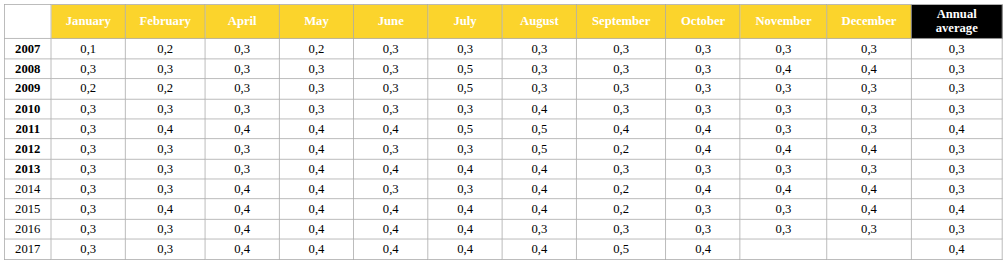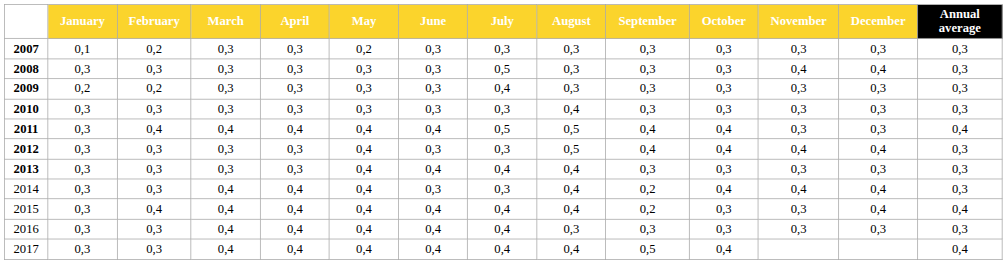 <table class="wikitable" style="width:100%; margin:auto; background:#ffffff;">
 <tr>
 <th style="background:#FFFFFF; color:#ffffff;" width="35px"></th>
 <th style="background:#FBD42C; color:#ffffff;" width="60px">January</th>
 <th style="background:#FBD42C; color:#ffffff;" width="60px">February</th>
+<th style="background:#FBD42C; color:#ffffff;" width="60px">March</th>
 <th style="background:#FBD42C; color:#ffffff;" width="60px">April</th>
 <th style="background:#FBD42C; color:#ffffff;" width="60px">May</th>
 <th style="background:#FBD42C; color:#ffffff;" width="60px">June</th>
 <th style="background:#FBD42C; color:#ffffff;" width="60px">July</th>
 <th style="background:#FBD42C; color:#ffffff;" width="60px">August</th>
 <th style="background:#FBD42C; color:#ffffff;" width="60px">September</th>
 <th style="background:#FBD42C; color:#ffffff;" width="60px">October</th>
 <th style="background:#FBD42C; color:#ffffff;" width="60px">November</th>
 <th style="background:#FBD42C; color:#ffffff;" width="60px">December</th>
 <th style="background:#000000; color:#ffffff;" width="75px">Annual average</th>
 </tr>
 <tr align="center">
 <td><strong>2007</strong></td>
 <td>0,1</td>
 <td>0,2</td>
 <td>0,3</td>
+<td>0,3</td>
 <td>0,2</td>
 <td>0,3</td>
 <td>0,3</td>
 <td>0,3</td>
 <td>0,3</td>
 <td>0,3</td>
 <td>0,3</td>
 <td>0,3</td>
 <td>0,3</td>
 </tr>
 <tr align="center">
 <td><strong>2008</strong></td>
+<td>0,3</td>
 <td>0,3</td>
 <td>0,3</td>
 <td>0,3</td>
 <td>0,3</td>
 <td>0,3</td>
 <td>0,5</td>
 <td>0,3</td>
 <td>0,3</td>
 <td>0,3</td>
 <td>0,4</td>
 <td>0,4</td>
 <td>0,3</td>
 </tr>
 <tr align="center">
 <td><strong>2009</strong></td>
 <td>0,2</td>
 <td>0,2</td>
 <td>0,3</td>
 <td>0,3</td>
 <td>0,3</td>
-<td>0,5</td>
+<td>0,3</td>
+<td>0,4</td>
 <td>0,3</td>
 <td>0,3</td>
 <td>0,3</td>
 <td>0,3</td>
 <td>0,3</td>
 <td>0,3</td>
 </tr>
 <tr align="center">
 <td><strong>2010</strong></td>
+<td>0,3</td>
 <td>0,3</td>
 <td>0,3</td>
 <td>0,3</td>
 <td>0,3</td>
 <td>0,3</td>
 <td>0,3</td>
 <td>0,4</td>
 <td>0,3</td>
 <td>0,3</td>
 <td>0,3</td>
 <td>0,3</td>
 <td>0,3</td>
 </tr>
 <tr align="center">
 <td><strong>2011</strong></td>
 <td>0,3</td>
 <td>0,4</td>
 <td>0,4</td>
 <td>0,4</td>
 <td>0,4</td>
+<td>0,4</td>
 <td>0,5</td>
 <td>0,5</td>
 <td>0,4</td>
 <td>0,4</td>
 <td>0,3</td>
 <td>0,3</td>
 <td>0,4</td>
 </tr>
 <tr align="center">
 <td><strong>2012</strong></td>
 <td>0,3</td>
 <td>0,3</td>
 <td>0,3</td>
+<td>0,3</td>
 <td>0,4</td>
 <td>0,3</td>
 <td>0,3</td>
 <td>0,5</td>
-<td>0,2</td>
+<td>0,4</td>
 <td>0,4</td>
 <td>0,4</td>
 <td>0,4</td>
 <td>0,3</td>
 </tr>
 <tr align="center">
 <td><strong>2013<strong><em><em></td>
+<td>0,3</td>
 <td>0,3</td>
 <td>0,3</td>
 <td>0,3</td>
 <td>0,4</td>
 <td>0,4</td>
 <td>0,4</td>
 <td>0,4</td>
 <td>0,3</td>
 <td>0,3</td>
 <td>0,3</td>
 <td>0,3</td>
 <td>0,3</td>
 </tr>
 <tr align="center">
 <td></strong>2014<strong></td>
 <td>0,3</td>
 <td>0,3</td>
+<td>0,4</td>
 <td>0,4</td>
 <td>0,4</td>
 <td>0,3</td>
 <td>0,3</td>
 <td>0,4</td>
 <td>0,2</td>
 <td>0,4</td>
 <td>0,4</td>
 <td>0,4</td>
 <td>0,3</td>
 </tr>
 <tr align="center">
 <td></strong>2015<strong></td>
 <td>0,3</td>
 <td>0,4</td>
 <td>0,4</td>
 <td>0,4</td>
 <td>0,4</td>
 <td>0,4</td>
 <td>0,4</td>
+<td>0,4</td>
 <td>0,2</td>
 <td>0,3</td>
 <td>0,3</td>
 <td>0,4</td>
 <td>0,4</td>
 </tr>
 <tr align="center">
 <td></strong>2016<strong></td>
 <td>0,3</td>
 <td>0,3</td>
+<td>0,4</td>
 <td>0,4</td>
 <td>0,4</td>
 <td>0,4</td>
 <td>0,4</td>
 <td>0,3</td>
 <td>0,3</td>
 <td>0,3</td>
 <td>0,3</td>
 <td>0,3</td>
 <td>0,3</td>
 </tr>
 <tr align="center">
 <td></strong>2017<strong></td>
 <td>0,3</td>
 <td>0,3</td>
 <td>0,4</td>
 <td>0,4</td>
 <td>0,4</td>
 <td>0,4</td>
 <td>0,4</td>
+<td>0,4</td>
 <td>0,5</td>
 <td>0,4</td>
 <td></td>
 <td></td>
 <td>0,4</td>
 </tr>
 </table>
